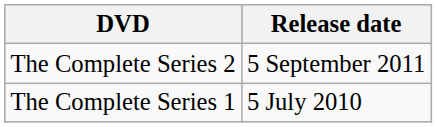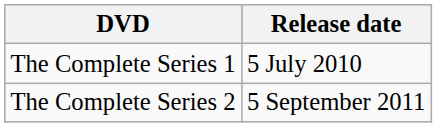 <table class="wikitable">
 <tr>
 <th>DVD</th>
 <th>Release date</th>
 </tr>
 <tr>
+<td>The Complete Series 1</td>
+<td>5 July 2010</td>
+</tr>
+<tr>
 <td>The Complete Series 2</td>
 <td>5 September 2011</td>
 </tr>
-<tr>
-<td>The Complete Series 1</td>
-<td>5 July 2010</td>
-</tr>
 </table>
